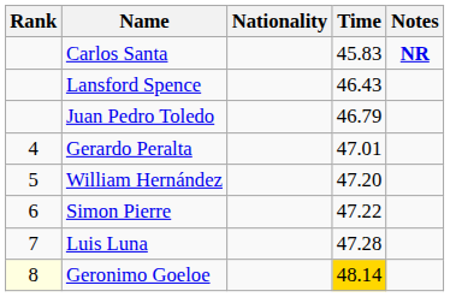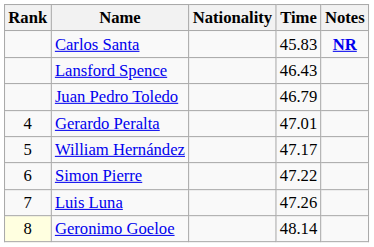 <table class="wikitable sortable" style="text-align:center">
 <tr>
 <th>Rank</th>
 <th>Name</th>
 <th>Nationality</th>
 <th>Time</th>
 <th>Notes</th>
 </tr>
 <tr>
 <td></td>
 <td align=left><a href='#'>Carlos Santa</a></td>
 <td align=left></td>
 <td>45.83</td>
 <td><strong><a href='#'>NR</a></strong></td>
 </tr>
 <tr>
 <td></td>
 <td align=left><a href='#'>Lansford Spence</a></td>
 <td align=left></td>
 <td>46.43</td>
 <td></td>
 </tr>
 <tr>
 <td></td>
 <td align=left><a href='#'>Juan Pedro Toledo</a></td>
 <td align=left></td>
 <td>46.79</td>
 <td></td>
 </tr>
 <tr>
 <td>4</td>
 <td align=left><a href='#'>Gerardo Peralta</a></td>
 <td align=left></td>
 <td>47.01</td>
 <td></td>
 </tr>
 <tr>
 <td>5</td>
 <td align=left><a href='#'>William Hernández</a></td>
 <td align=left></td>
-<td>47.20</td>
+<td>47.17</td>
 <td></td>
 </tr>
 <tr>
 <td>6</td>
 <td align=left><a href='#'>Simon Pierre</a></td>
 <td align=left></td>
 <td>47.22</td>
 <td></td>
 </tr>
 <tr>
 <td>7</td>
 <td align=left><a href='#'>Luis Luna</a></td>
 <td align=left></td>
-<td>47.28</td>
+<td>47.26</td>
 <td></td>
 </tr>
 <tr>
 <td style="background: lightyellow;">8</td>
 <td align=left><a href='#'>Geronimo Goeloe</a></td>
 <td align=left></td>
-<td style="background: gold;">48.14</td>
+<td>48.14</td>
 <td></td>
 </tr>
 </table>
